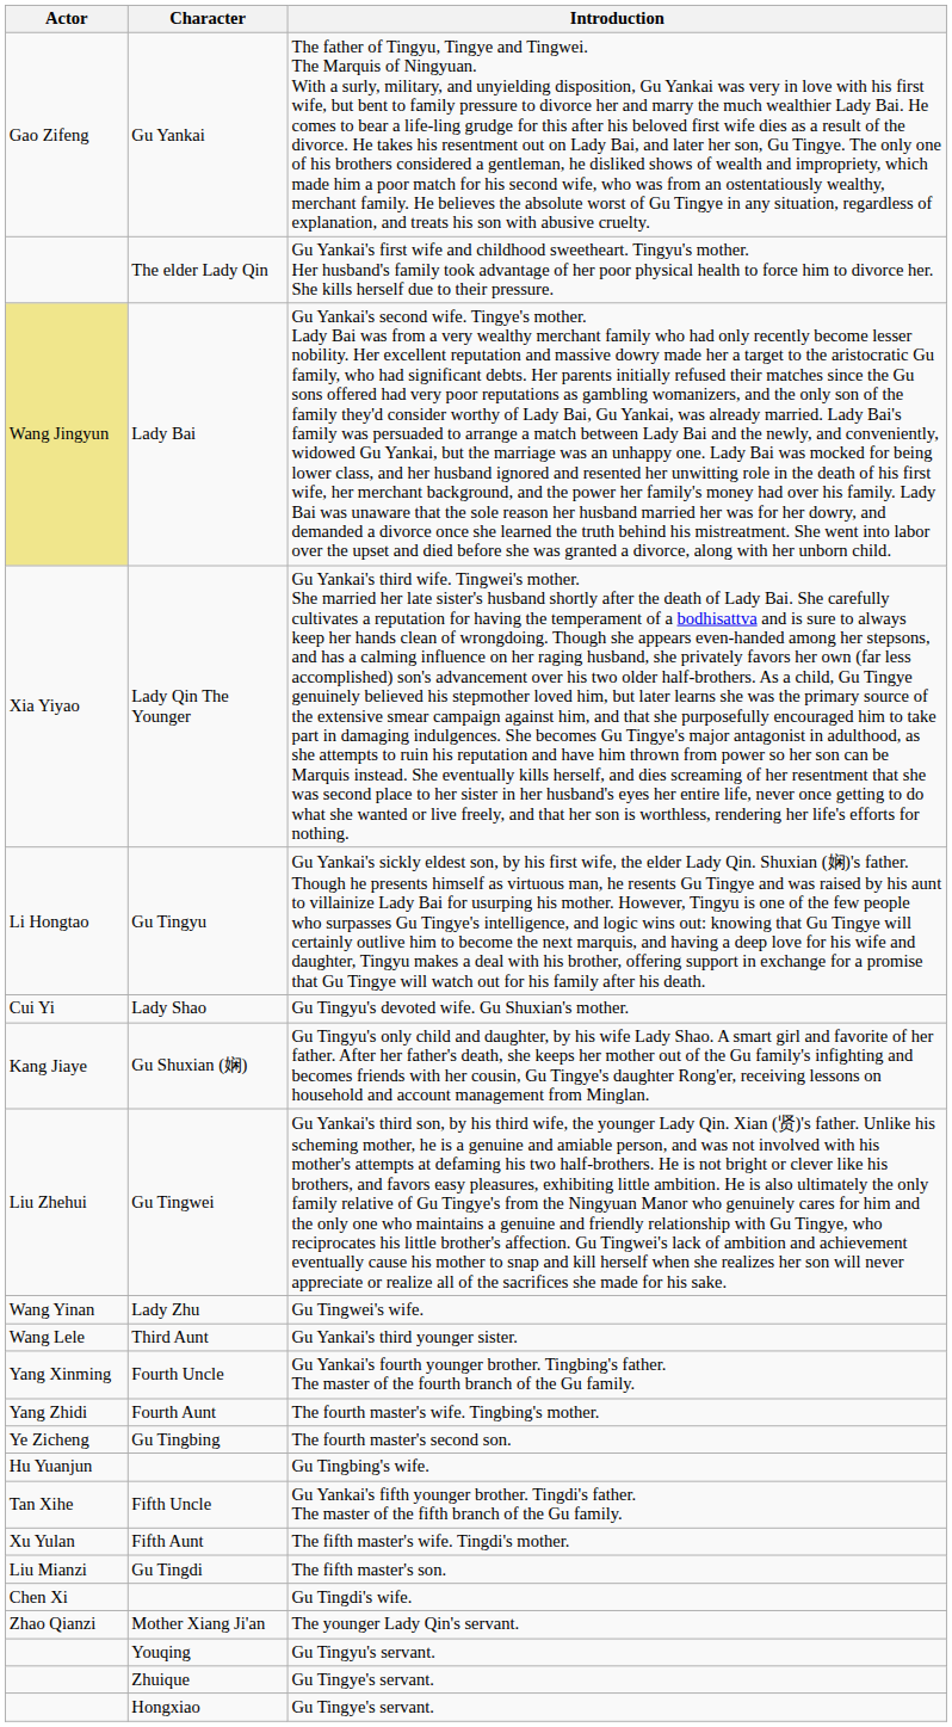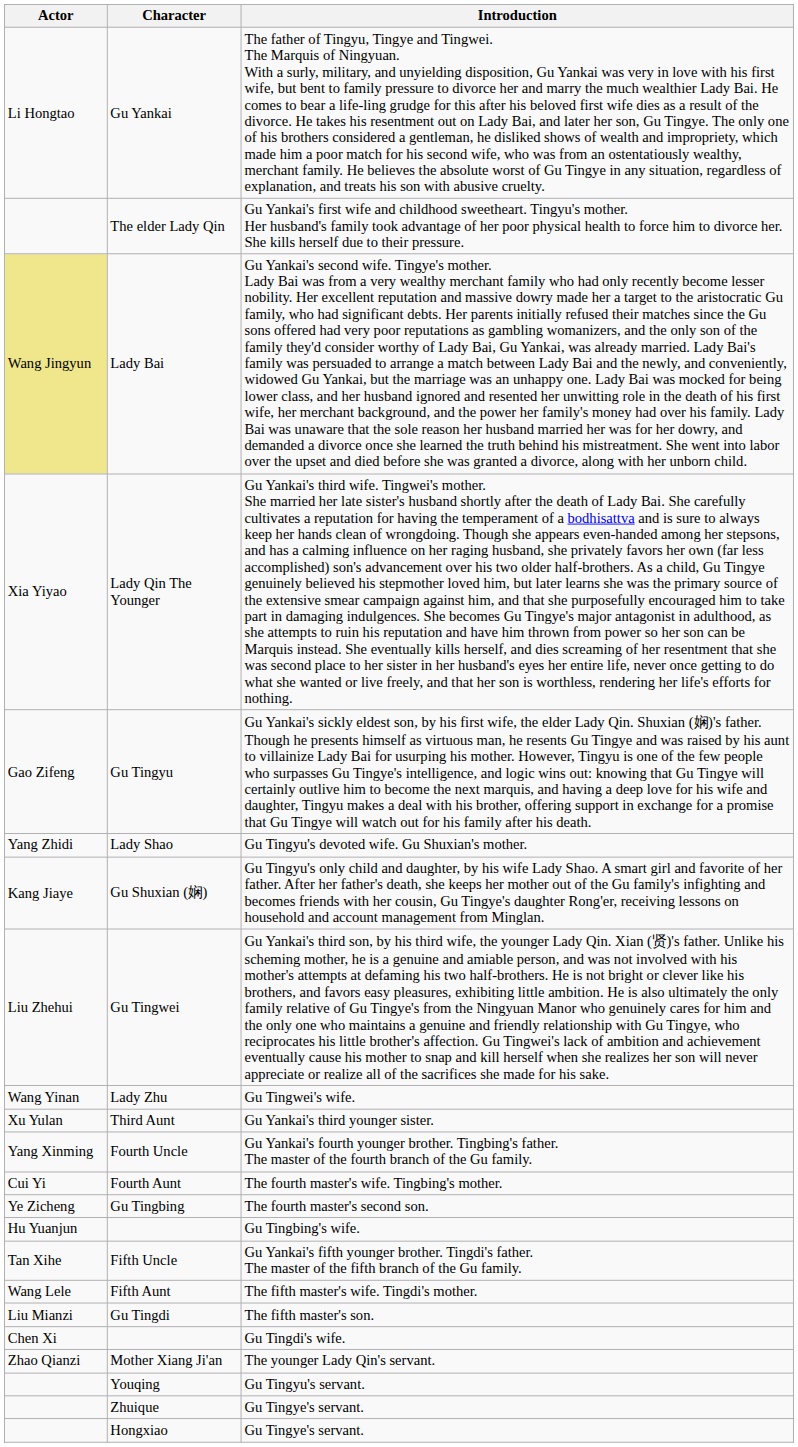 <table class="wikitable">
 <tr>
 <th style="width:13%">Actor</th>
 <th style="width:17%">Character</th>
 <th>Introduction</th>
 </tr>
 <tr>
-<td>Gao Zifeng</td>
+<td>Li Hongtao</td>
 <td>Gu Yankai</td>
 <td>The father of Tingyu, Tingye and Tingwei.<br> The Marquis of Ningyuan.<br> With a surly, military, and unyielding disposition, Gu Yankai was very in love with his first wife, but bent to family pressure to divorce her and marry the much wealthier Lady Bai. He comes to bear a life-ling grudge for this after his beloved first wife dies as a result of the divorce. He takes his resentment out on Lady Bai, and later her son, Gu Tingye. The only one of his brothers considered a gentleman, he disliked shows of wealth and impropriety, which made him a poor match for his second wife, who was from an ostentatiously wealthy, merchant family. He believes the absolute worst of Gu Tingye in any situation, regardless of explanation, and treats his son with abusive cruelty.</td>
 </tr>
 <tr>
 <td></td>
 <td>The elder Lady Qin</td>
 <td>Gu Yankai's first wife and childhood sweetheart. Tingyu's mother.<br> Her husband's family took advantage of her poor physical health to force him to divorce her. She kills herself due to their pressure.</td>
 </tr>
 <tr>
 <td style="background: khaki;">Wang Jingyun</td>
 <td>Lady Bai</td>
 <td>Gu Yankai's second wife. Tingye's mother.<br> Lady Bai was from a very wealthy merchant family who had only recently become lesser nobility. Her excellent reputation and massive dowry made her a target to the aristocratic Gu family, who had significant debts. Her parents initially refused their matches since the Gu sons offered had very poor reputations as gambling womanizers, and the only son of the family they'd consider worthy of Lady Bai, Gu Yankai, was already married. Lady Bai's family was persuaded to arrange a match between Lady Bai and the newly, and conveniently, widowed Gu Yankai, but the marriage was an unhappy one. Lady Bai was mocked for being lower class, and her husband ignored and resented her unwitting role in the death of his first wife, her merchant background, and the power her family's money had over his family. Lady Bai was unaware that the sole reason her husband married her was for her dowry, and demanded a divorce once she learned the truth behind his mistreatment. She went into labor over the upset and died before she was granted a divorce, along with her unborn child.</td>
 </tr>
 <tr>
 <td>Xia Yiyao</td>
 <td>Lady Qin The Younger</td>
 <td>Gu Yankai's third wife. Tingwei's mother.<br> She married her late sister's husband shortly after the death of Lady Bai. She carefully cultivates a reputation for having the temperament of a <a href='#'>bodhisattva</a> and is sure to always keep her hands clean of wrongdoing. Though she appears even-handed among her stepsons, and has a calming influence on her raging husband, she privately favors her own (far less accomplished) son's advancement over his two older half-brothers. As a child, Gu Tingye genuinely believed his stepmother loved him, but later learns she was the primary source of the extensive smear campaign against him, and that she purposefully encouraged him to take part in damaging indulgences. She becomes Gu Tingye's major antagonist in adulthood, as she attempts to ruin his reputation and have him thrown from power so her son can be Marquis instead. She eventually kills herself, and dies screaming of her resentment that she was second place to her sister in her husband's eyes her entire life, never once getting to do what she wanted or live freely, and that her son is worthless, rendering her life's efforts for nothing.</td>
 </tr>
 <tr>
-<td>Li Hongtao</td>
+<td>Gao Zifeng</td>
 <td>Gu Tingyu</td>
 <td>Gu Yankai's sickly eldest son, by his first wife, the elder Lady Qin. Shuxian (娴)'s father.<br> Though he presents himself as virtuous man, he resents Gu Tingye and was raised by his aunt to villainize Lady Bai for usurping his mother. However, Tingyu is one of the few people who surpasses Gu Tingye's intelligence, and logic wins out: knowing that Gu Tingye will certainly outlive him to become the next marquis, and having a deep love for his wife and daughter, Tingyu makes a deal with his brother, offering support in exchange for a promise that Gu Tingye will watch out for his family after his death.</td>
 </tr>
 <tr>
-<td>Cui Yi</td>
+<td>Yang Zhidi</td>
 <td>Lady Shao</td>
 <td>Gu Tingyu's devoted wife. Gu Shuxian's mother.</td>
 </tr>
 <tr>
 <td>Kang Jiaye</td>
 <td>Gu Shuxian (娴)</td>
 <td>Gu Tingyu's only child and daughter, by his wife Lady Shao. A smart girl and favorite of her father. After her father's death, she keeps her mother out of the Gu family's infighting and becomes friends with her cousin, Gu Tingye's daughter Rong'er, receiving lessons on household and account management from Minglan.</td>
 </tr>
 <tr>
 <td>Liu Zhehui</td>
 <td>Gu Tingwei</td>
 <td>Gu Yankai's third son, by his third wife, the younger Lady Qin. Xian (贤)'s father. Unlike his scheming mother, he is a genuine and amiable person, and was not involved with his mother's attempts at defaming his two half-brothers. He is not bright or clever like his brothers, and favors easy pleasures, exhibiting little ambition. He is also ultimately the only family relative of Gu Tingye's from the Ningyuan Manor who genuinely cares for him and the only one who maintains a genuine and friendly relationship with Gu Tingye, who reciprocates his little brother's affection. Gu Tingwei's lack of ambition and achievement eventually cause his mother to snap and kill herself when she realizes her son will never appreciate or realize all of the sacrifices she made for his sake.</td>
 </tr>
 <tr>
 <td>Wang Yinan</td>
 <td>Lady Zhu</td>
 <td>Gu Tingwei's wife.</td>
 </tr>
 <tr>
-<td>Wang Lele</td>
+<td>Xu Yulan</td>
 <td>Third Aunt</td>
 <td>Gu Yankai's third younger sister.</td>
 </tr>
 <tr>
 <td>Yang Xinming</td>
 <td>Fourth Uncle</td>
 <td>Gu Yankai's fourth younger brother. Tingbing's father.<br> The master of the fourth branch of the Gu family.</td>
 </tr>
 <tr>
-<td>Yang Zhidi</td>
+<td>Cui Yi</td>
 <td>Fourth Aunt</td>
 <td>The fourth master's wife. Tingbing's mother.</td>
 </tr>
 <tr>
 <td>Ye Zicheng</td>
 <td>Gu Tingbing</td>
 <td>The fourth master's second son.</td>
 </tr>
 <tr>
 <td>Hu Yuanjun</td>
 <td></td>
 <td>Gu Tingbing's wife.</td>
 </tr>
 <tr>
 <td>Tan Xihe</td>
 <td>Fifth Uncle</td>
 <td>Gu Yankai's fifth younger brother. Tingdi's father.<br> The master of the fifth branch of the Gu family.</td>
 </tr>
 <tr>
-<td>Xu Yulan</td>
+<td>Wang Lele</td>
 <td>Fifth Aunt</td>
 <td>The fifth master's wife. Tingdi's mother.</td>
 </tr>
 <tr>
 <td>Liu Mianzi</td>
 <td>Gu Tingdi</td>
 <td>The fifth master's son.</td>
 </tr>
 <tr>
 <td>Chen Xi</td>
 <td></td>
 <td>Gu Tingdi's wife.</td>
 </tr>
 <tr>
 <td>Zhao Qianzi</td>
 <td>Mother Xiang Ji'an</td>
 <td>The younger Lady Qin's servant.</td>
 </tr>
 <tr>
 <td></td>
 <td>Youqing</td>
 <td>Gu Tingyu's servant.</td>
 </tr>
 <tr>
 <td></td>
 <td>Zhuique</td>
 <td>Gu Tingye's servant.</td>
 </tr>
 <tr>
 <td></td>
 <td>Hongxiao</td>
 <td>Gu Tingye's servant.</td>
 </tr>
 </table>
